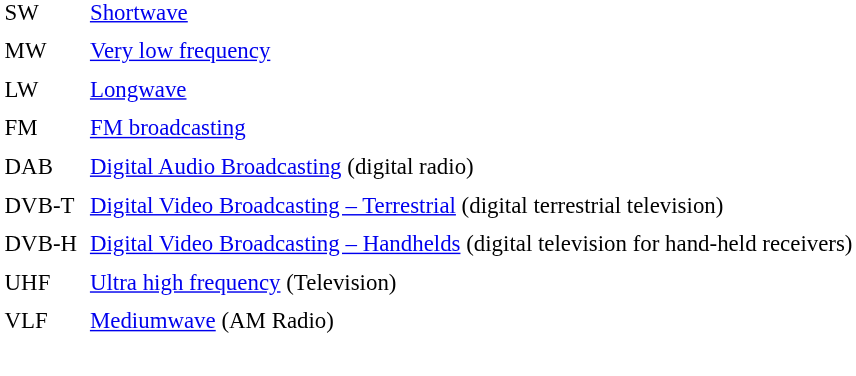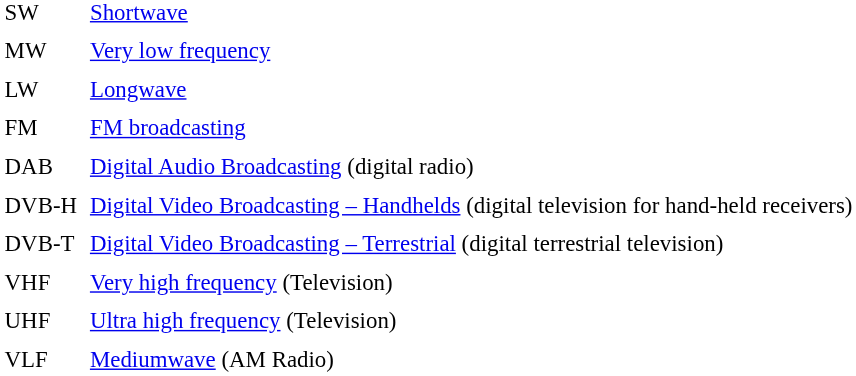 <table border="0" cellpadding="3" cellspacing="3">
 <tr>
 <td>SW</td>
 <td><a href='#'>Shortwave</a></td>
 </tr>
 <tr>
 <td>MW</td>
 <td><a href='#'>Very low frequency</a></td>
 </tr>
 <tr>
 <td>LW</td>
 <td><a href='#'>Longwave</a></td>
 </tr>
 <tr>
 <td>FM</td>
 <td><a href='#'>FM broadcasting</a></td>
 </tr>
 <tr>
 <td>DAB</td>
 <td><a href='#'>Digital Audio Broadcasting</a> (digital radio)</td>
 </tr>
 <tr>
+<td>DVB-H</td>
+<td><a href='#'>Digital Video Broadcasting – Handhelds</a> (digital television for hand-held receivers)</td>
+</tr>
+<tr>
 <td>DVB-T</td>
 <td><a href='#'>Digital Video Broadcasting – Terrestrial</a> (digital terrestrial television)</td>
 </tr>
 <tr>
-<td>DVB-H</td>
-<td><a href='#'>Digital Video Broadcasting – Handhelds</a> (digital television for hand-held receivers)</td>
+<td>VHF</td>
+<td><a href='#'>Very high frequency</a> (Television)</td>
 </tr>
 <tr>
 <td>UHF</td>
 <td><a href='#'>Ultra high frequency</a> (Television)</td>
 </tr>
 <tr>
 <td>VLF</td>
 <td><a href='#'>Mediumwave</a> (AM Radio)</td>
 </tr>
 </table>
